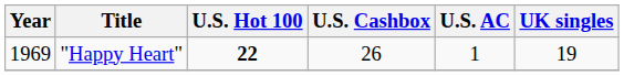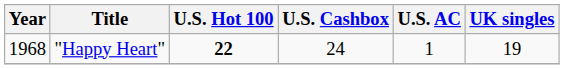 <table class="wikitable">
 <tr>
 <th>Year</th>
 <th>Title</th>
 <th>U.S. <a href='#'>Hot 100</a></th>
 <th>U.S. <a href='#'>Cashbox</a></th>
 <th>U.S. <a href='#'>AC</a></th>
 <th><a href='#'>UK singles</a></th>
 </tr>
 <tr>
-<td>1969</td>
+<td>1968</td>
 <td>"<a href='#'>Happy Heart</a>"</td>
 <td align="center"><strong>22</strong></td>
-<td align="center">26</td>
+<td align="center">24</td>
 <td align="center">1</td>
 <td align="center">19</td>
 </tr>
 <tr>
 </tr>
 </table>
